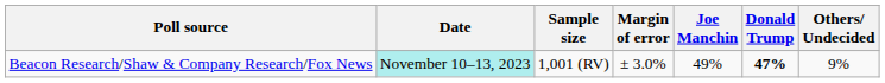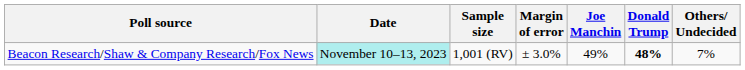 <table class="wikitable sortable mw-datatable" style="text-align:center;font-size:90%;line-height:17px">
 <tr>
 <th>Poll source</th>
 <th>Date</th>
 <th>Sample<br>size</th>
 <th>Margin<br>of error</th>
 <th class="unsortable"><a href='#'>Joe<br>Manchin</a><br><small></small></th>
 <th class="unsortable"><a href='#'>Donald<br>Trump</a><br><small></small></th>
 <th class="unsortable">Others/<br>Undecided</th>
 </tr>
 <tr>
 <td><a href='#'>Beacon Research</a>/<a href='#'>Shaw & Company Research</a>/<a href='#'>Fox News</a></td>
 <td style="background: paleturquoise;">November 10–13, 2023</td>
 <td>1,001 (RV)</td>
 <td>± 3.0%</td>
 <td>49%</td>
-<td><strong>47%</strong></td>
-<td>9%</td>
+<td><strong>48%</strong></td>
+<td>7%</td>
 </tr>
 </table>
